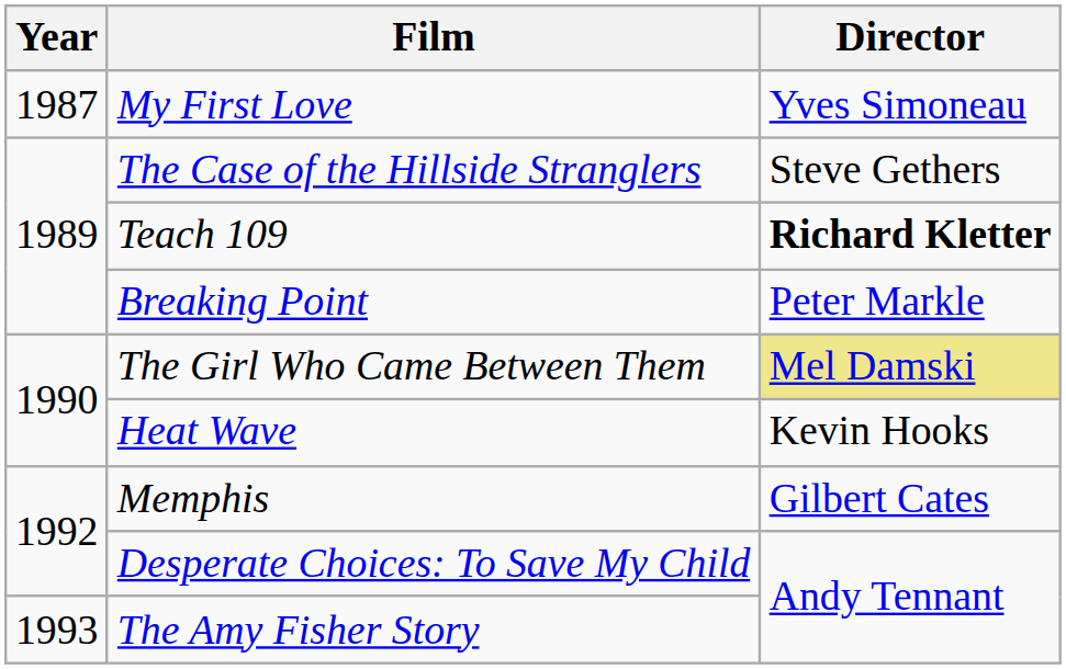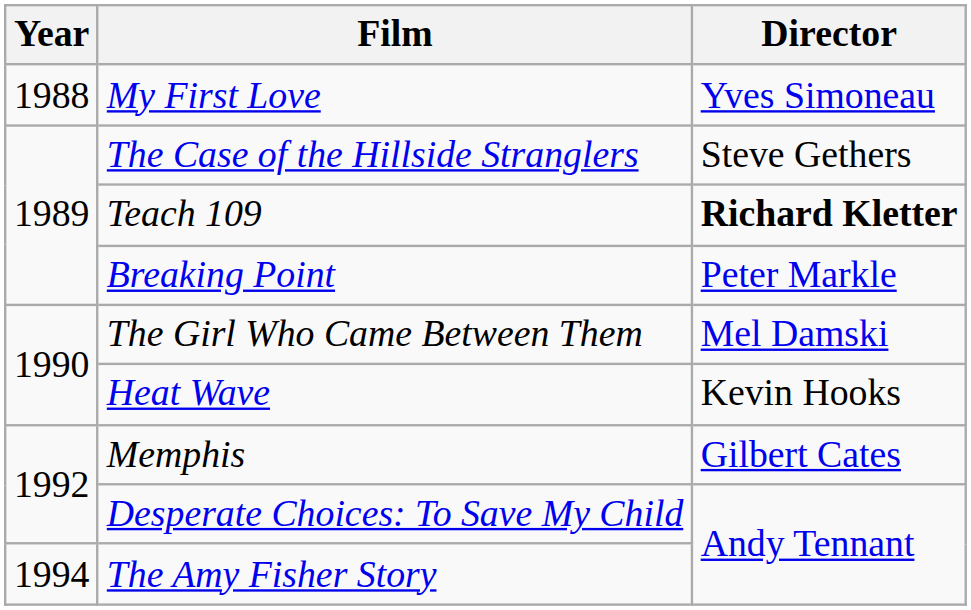 <table class="wikitable">
 <tr>
 <th>Year</th>
 <th>Film</th>
 <th>Director</th>
 </tr>
 <tr>
-<td>1987</td>
+<td>1988</td>
 <td><em><a href='#'>My First Love</a></em></td>
 <td><a href='#'>Yves Simoneau</a></td>
 </tr>
 <tr>
 <td rowspan=3>1989</td>
 <td><em><a href='#'>The Case of the Hillside Stranglers</a></em></td>
 <td>Steve Gethers</td>
 </tr>
 <tr>
 <td><em>Teach 109</em></td>
 <td><strong>Richard Kletter</strong></td>
 </tr>
 <tr>
 <td><em><a href='#'>Breaking Point</a></em></td>
 <td><a href='#'>Peter Markle</a></td>
 </tr>
 <tr>
 <td rowspan=2>1990</td>
 <td><em>The Girl Who Came Between Them</em></td>
-<td style="background: khaki;"><a href='#'>Mel Damski</a></td>
+<td><a href='#'>Mel Damski</a></td>
 </tr>
 <tr>
 <td><em><a href='#'>Heat Wave</a></em></td>
 <td>Kevin Hooks</td>
 </tr>
 <tr>
 <td rowspan=2>1992</td>
 <td><em>Memphis</em></td>
 <td><a href='#'>Gilbert Cates</a></td>
 </tr>
 <tr>
 <td><em><a href='#'>Desperate Choices: To Save My Child</a></em></td>
 <td rowspan=2><a href='#'>Andy Tennant</a></td>
 </tr>
 <tr>
-<td>1993</td>
+<td>1994</td>
 <td><em><a href='#'>The Amy Fisher Story</a></em></td>
 </tr>
 </table>
